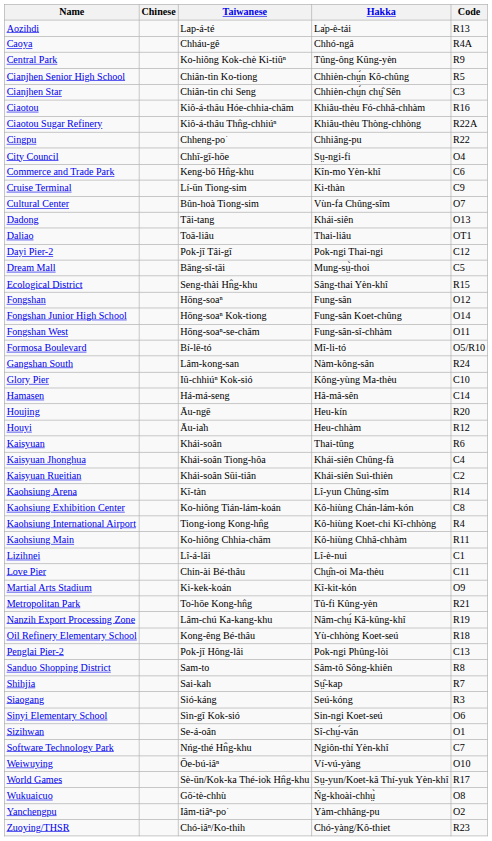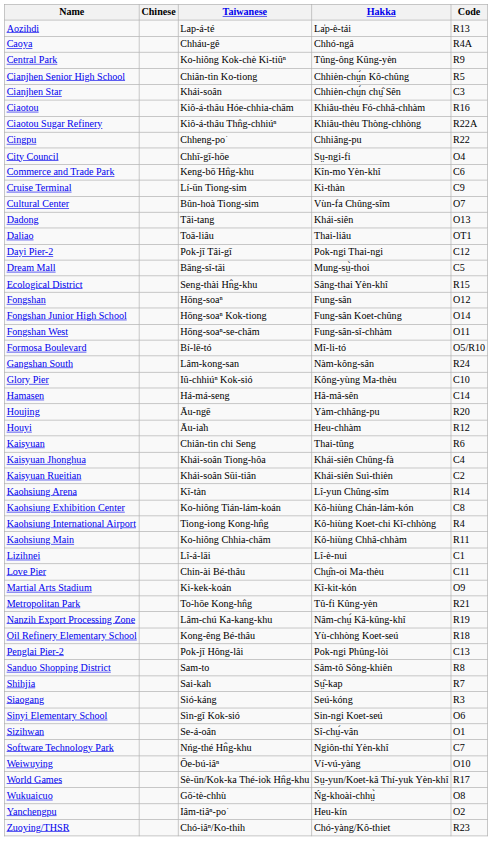 <table class="wikitable sortable">
 <tr>
 <th>Name</th>
 <th>Chinese</th>
 <th><a href='#'>Taiwanese</a></th>
 <th><a href='#'>Hakka</a></th>
 <th>Code</th>
 </tr>
 <tr>
 <td><a href='#'>Aozihdi</a></td>
 <td></td>
 <td>Lap-á-té</td>
 <td>La̍p-è-tái</td>
 <td><span>R13</span></td>
 </tr>
 <tr>
 <td><a href='#'>Caoya</a></td>
 <td></td>
 <td>Chháu-gê</td>
 <td>Chhó-ngâ</td>
 <td><span>R4A</span></td>
 </tr>
 <tr>
 <td><a href='#'>Central Park</a></td>
 <td></td>
 <td>Ko-hiông Kok-chè Ki-tiûⁿ</td>
 <td>Tûng-ông Kûng-yèn</td>
 <td><span>R9</span></td>
 </tr>
 <tr>
 <td><a href='#'>Cianjhen Senior High School</a></td>
 <td></td>
 <td>Chiân-tìn Ko-tiong</td>
 <td>Chhièn-chṳ́n Kô-chûng</td>
 <td><span>R5</span></td>
 </tr>
 <tr>
 <td><a href='#'>Cianjhen Star</a></td>
 <td></td>
-<td>Chiân-tìn chi Seng</td>
+<td>Khái-soân</td>
 <td>Chhièn-chṳ́n chṳ̂ Sên</td>
 <td><span>C3</span></td>
 </tr>
 <tr>
 <td><a href='#'>Ciaotou</a></td>
 <td></td>
 <td>Kiô-á-thâu Hóe-chhia-chām</td>
 <td>Khiâu-thèu Fó-chhâ-chhàm</td>
 <td><span>R16</span></td>
 </tr>
 <tr>
 <td><a href='#'>Ciaotou Sugar Refinery</a></td>
 <td></td>
 <td>Kiô-á-thâu Thn̂g-chhiúⁿ</td>
 <td>Khiâu-thèu Thòng-chhòng</td>
 <td><span>R22A</span></td>
 </tr>
 <tr>
 <td><a href='#'>Cingpu</a></td>
 <td></td>
 <td>Chheng-po͘</td>
 <td>Chhiâng-pu</td>
 <td><span>R22</span></td>
 </tr>
 <tr>
 <td><a href='#'>City Council</a></td>
 <td></td>
 <td>Chhī-gī-hōe</td>
 <td>Sṳ-ngi-fi</td>
 <td><span>O4</span></td>
 </tr>
 <tr>
 <td><a href='#'>Commerce and Trade Park</a></td>
 <td></td>
 <td>Keng-bō͘ Hn̂g-khu</td>
 <td>Kîn-mo Yèn-khî</td>
 <td><span>C6</span></td>
 </tr>
 <tr>
 <td><a href='#'>Cruise Terminal</a></td>
 <td></td>
 <td>Lí-ūn Tiong-sim</td>
 <td>Ki-thàn</td>
 <td><span>C9</span></td>
 </tr>
 <tr>
 <td><a href='#'>Cultural Center</a></td>
 <td></td>
 <td>Bûn-hoà Tiong-sim</td>
 <td>Vùn-fa Chûng-sîm</td>
 <td><span>O7</span></td>
 </tr>
 <tr>
 <td><a href='#'>Dadong</a></td>
 <td></td>
 <td>Tāi-tang</td>
 <td>Khái-siên</td>
 <td><span>O13</span></td>
 </tr>
 <tr>
 <td><a href='#'>Daliao</a></td>
 <td></td>
 <td>Toā-liâu</td>
 <td>Thai-liâu</td>
 <td><span>OT1</span></td>
 </tr>
 <tr>
 <td><a href='#'>Dayi Pier-2</a></td>
 <td></td>
 <td>Pok-jī Tâi-gī</td>
 <td>Pok-ngi Thai-ngi</td>
 <td><span>C12</span></td>
 </tr>
 <tr>
 <td><a href='#'>Dream Mall</a></td>
 <td></td>
 <td>Bāng-sî-tāi</td>
 <td>Mung-sṳ̀-thoi</td>
 <td><span>C5</span></td>
 </tr>
 <tr>
 <td><a href='#'>Ecological District</a></td>
 <td></td>
 <td>Seng-thài Hn̂g-khu</td>
 <td>Sâng-thai Yèn-khî</td>
 <td><span>R15</span></td>
 </tr>
 <tr>
 <td><a href='#'>Fongshan</a></td>
 <td></td>
 <td>Hōng-soaⁿ</td>
 <td>Fung-sân</td>
 <td><span>O12</span></td>
 </tr>
 <tr>
 <td><a href='#'>Fongshan Junior High School</a></td>
 <td></td>
 <td>Hōng-soaⁿ Kok-tiong</td>
 <td>Fung-sân Koet-chûng</td>
 <td><span>O14</span></td>
 </tr>
 <tr>
 <td><a href='#'>Fongshan West</a></td>
 <td></td>
 <td>Hōng-soaⁿ-se-chām</td>
 <td>Fung-sân-sî-chhàm</td>
 <td><span>O11</span></td>
 </tr>
 <tr>
 <td><a href='#'>Formosa Boulevard</a></td>
 <td></td>
 <td>Bí-lē-tó</td>
 <td>Mî-li-tó</td>
 <td><span>O5</span>/<span>R10</span></td>
 </tr>
 <tr>
 <td><a href='#'>Gangshan South</a></td>
 <td></td>
 <td>Lâm-kong-san</td>
 <td>Nàm-kông-sân</td>
 <td><span>R24</span></td>
 </tr>
 <tr>
 <td><a href='#'>Glory Pier</a></td>
 <td></td>
 <td>Iû-chhiúⁿ Kok-sió</td>
 <td>Kông-yùng Ma-thèu</td>
 <td><span>C10</span></td>
 </tr>
 <tr>
 <td><a href='#'>Hamasen</a></td>
 <td></td>
 <td>Há-má-seng</td>
 <td>Hâ-mâ-sên</td>
 <td><span>C14</span></td>
 </tr>
 <tr>
 <td><a href='#'>Houjing</a></td>
 <td></td>
 <td>Āu-ngē</td>
-<td>Heu-kín</td>
+<td>Yàm-chhâng-pu</td>
 <td><span>R20</span></td>
 </tr>
 <tr>
 <td><a href='#'>Houyi</a></td>
 <td></td>
 <td>Āu-ia̍h</td>
 <td>Heu-chhàm</td>
 <td><span>R12</span></td>
 </tr>
 <tr>
 <td><a href='#'>Kaisyuan</a></td>
 <td></td>
-<td>Khái-soân</td>
+<td>Chiân-tìn chi Seng</td>
 <td>Thai-tûng</td>
 <td><span>R6</span></td>
 </tr>
 <tr>
 <td><a href='#'>Kaisyuan Jhonghua</a></td>
 <td></td>
 <td>Khái-soân Tiong-hôa</td>
 <td>Khái-siên Chûng-fà</td>
 <td><span>C4</span></td>
 </tr>
 <tr>
 <td><a href='#'>Kaisyuan Rueitian</a></td>
 <td></td>
 <td>Khái-soân Sūi-tiân</td>
 <td>Khái-siên Suì-thièn</td>
 <td><span>C2</span></td>
 </tr>
 <tr>
 <td><a href='#'>Kaohsiung Arena</a></td>
 <td></td>
 <td>Kī-tàn</td>
 <td>Lî-yun Chûng-sîm</td>
 <td><span>R14</span></td>
 </tr>
 <tr>
 <td><a href='#'>Kaohsiung Exhibition Center</a></td>
 <td></td>
 <td>Ko-hiông Tián-lám-koán</td>
 <td>Kô-hiùng Chán-lám-kón</td>
 <td><span>C8</span></td>
 </tr>
 <tr>
 <td><a href='#'>Kaohsiung International Airport</a></td>
 <td></td>
 <td>Tiong-iong Kong-hn̂g</td>
 <td>Kô-hiùng Koet-chi Kî-chhòng</td>
 <td><span>R4</span></td>
 </tr>
 <tr>
 <td><a href='#'>Kaohsiung Main</a></td>
 <td></td>
 <td>Ko-hiông Chhia-chām</td>
 <td>Kô-hiùng Chhâ-chhàm</td>
 <td><span>R11</span></td>
 </tr>
 <tr>
 <td><a href='#'>Lizihnei</a></td>
 <td></td>
 <td>Lî-á-lāi</td>
 <td>Lî-è-nui</td>
 <td><span>C1</span></td>
 </tr>
 <tr>
 <td><a href='#'>Love Pier</a></td>
 <td></td>
 <td>Chin-ài Bé-thâu</td>
 <td>Chṳ̂n-oi Ma-thèu</td>
 <td><span>C11</span></td>
 </tr>
 <tr>
 <td><a href='#'>Martial Arts Stadium</a></td>
 <td></td>
 <td>Ki-kek-koán</td>
 <td>Kî-kit-kón</td>
 <td><span>O9</span></td>
 </tr>
 <tr>
 <td><a href='#'>Metropolitan Park</a></td>
 <td></td>
 <td>To͘-hōe Kong-hn̂g</td>
 <td>Tû-fi Kûng-yèn</td>
 <td><span>R21</span></td>
 </tr>
 <tr>
 <td><a href='#'>Nanzih Export Processing Zone</a></td>
 <td></td>
 <td>Lâm-chú Ka-kang-khu</td>
 <td>Nâm-chṳ́ Kâ-kûng-khî</td>
 <td><span>R19</span></td>
 </tr>
 <tr>
 <td><a href='#'>Oil Refinery Elementary School</a></td>
 <td></td>
 <td>Kong-êng Bé-thâu</td>
 <td>Yù-chhòng Koet-seú</td>
 <td><span>R18</span></td>
 </tr>
 <tr>
 <td><a href='#'>Penglai Pier-2</a></td>
 <td></td>
 <td>Pok-jī Hông-lâi</td>
 <td>Pok-ngi Phûng-lòi</td>
 <td><span>C13</span></td>
 </tr>
 <tr>
 <td><a href='#'>Sanduo Shopping District</a></td>
 <td></td>
 <td>Sam-to</td>
 <td>Sâm-tô Sông-khiên</td>
 <td><span>R8</span></td>
 </tr>
 <tr>
 <td><a href='#'>Shihjia</a></td>
 <td></td>
 <td>Sai-kah</td>
 <td>Sṳ̂-kap</td>
 <td><span>R7</span></td>
 </tr>
 <tr>
 <td><a href='#'>Siaogang</a></td>
 <td></td>
 <td>Sió-káng</td>
 <td>Seú-kóng</td>
 <td><span>R3</span></td>
 </tr>
 <tr>
 <td><a href='#'>Sinyi Elementary School</a></td>
 <td></td>
 <td>Sìn-gī Kok-sió</td>
 <td>Sin-ngi Koet-seú</td>
 <td><span>O6</span></td>
 </tr>
 <tr>
 <td><a href='#'>Sizihwan</a></td>
 <td></td>
 <td>Se-á-oân</td>
 <td>Sî-chṳ́-vân</td>
 <td><span>O1</span></td>
 </tr>
 <tr>
 <td><a href='#'>Software Technology Park</a></td>
 <td></td>
 <td>Nńg-thé Hn̂g-khu</td>
 <td>Ngiôn-thí Yèn-khî</td>
 <td><span>C7</span></td>
 </tr>
 <tr>
 <td><a href='#'>Weiwuying</a></td>
 <td></td>
 <td>Ōe-bú-iâⁿ</td>
 <td>Ví-vú-yàng</td>
 <td><span>O10</span></td>
 </tr>
 <tr>
 <td><a href='#'>World Games</a></td>
 <td></td>
 <td>Sè-ūn/Kok-ka Thé-io̍k Hn̂g-khu</td>
 <td>Sṳ-yun/Koet-kâ Thí-yuk Yèn-khî</td>
 <td><span>R17</span></td>
 </tr>
 <tr>
 <td><a href='#'>Wukuaicuo</a></td>
 <td></td>
 <td>Gō͘-tè-chhù</td>
 <td>Ńg-khoài-chhṳ̀</td>
 <td><span>O8</span></td>
 </tr>
 <tr>
 <td><a href='#'>Yanchengpu</a></td>
 <td></td>
 <td>Iâm-tiâⁿ-po͘</td>
-<td>Yàm-chhâng-pu</td>
+<td>Heu-kín</td>
 <td><span>O2</span></td>
 </tr>
 <tr>
 <td><a href='#'>Zuoying/THSR</a></td>
 <td></td>
 <td>Chó-iâⁿ/Ko-thih</td>
 <td>Chó-yàng/Kô-thiet</td>
 <td><span>R23</span></td>
 </tr>
 </table>
